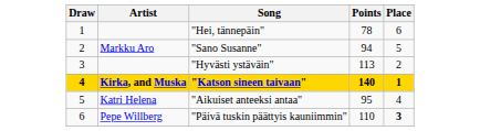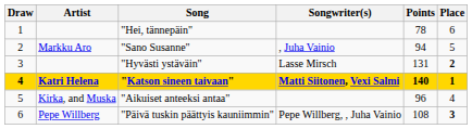 <table class="sortable wikitable" style="margin: 1em auto 1em auto; text-align:center">
 <tr>
 <th>Draw</th>
 <th>Artist</th>
 <th>Song</th>
+<th>Songwriter(s)</th>
 <th>Points</th>
 <th>Place</th>
 </tr>
 <tr>
 <td>1</td>
 <td align="left"></td>
 <td align="left">"Hei, tännepäin"</td>
+<td align="left"></td>
 <td>78</td>
 <td>6</td>
 </tr>
 <tr>
 <td>2</td>
 <td align="left"><a href='#'>Markku Aro</a></td>
 <td align="left">"Sano Susanne"</td>
+<td align="left">, <a href='#'>Juha Vainio</a></td>
 <td>94</td>
 <td>5</td>
 </tr>
 <tr>
 <td>3</td>
 <td align="left"></td>
 <td align="left">"Hyvästi ystäväin"</td>
-<td>113</td>
-<td>2</td>
+<td align="left">Lasse Mirsch</td>
+<td>131</td>
+<td><strong>2</strong></td>
 </tr>
 <tr style="font-weight:bold; background:gold;">
 <td>4</td>
-<td align="left"><a href='#'>Kirka</a>,  and <a href='#'>Muska</a></td>
+<td align="left"><a href='#'>Katri Helena</a></td>
 <td align="left">"<a href='#'>Katson sineen taivaan</a>"</td>
+<td align="left"><a href='#'>Matti Siitonen</a>, <a href='#'>Vexi Salmi</a></td>
 <td>140</td>
 <td>1</td>
 </tr>
 <tr>
 <td>5</td>
-<td align="left"><a href='#'>Katri Helena</a></td>
+<td align="left"><a href='#'>Kirka</a>,  and <a href='#'>Muska</a></td>
 <td align="left">"Aikuiset anteeksi antaa"</td>
-<td>95</td>
+<td align="left"></td>
+<td>96</td>
 <td>4</td>
 </tr>
 <tr>
 <td>6</td>
 <td align="left"><a href='#'>Pepe Willberg</a></td>
 <td align="left">"Päivä tuskin päättyis kauniimmin"</td>
-<td>110</td>
+<td align="left">Pepe Willberg, , Juha Vainio</td>
+<td>108</td>
 <td><strong>3</strong></td>
 </tr>
 </table>
